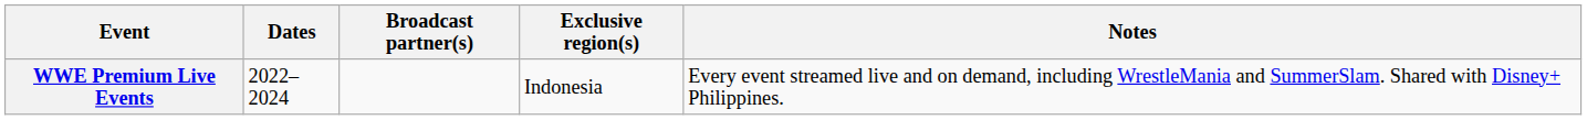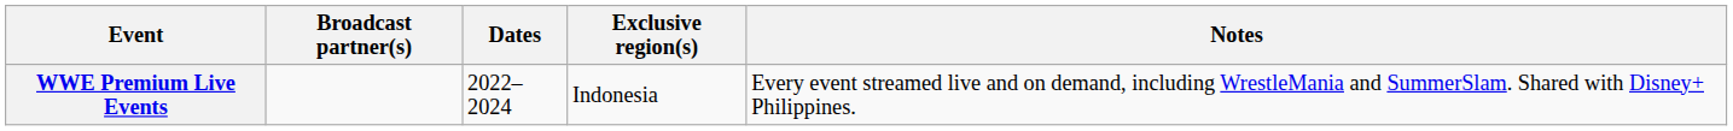 <table class="wikitable plainrowheaders sortable" style="width:99%;">
 <tr>
 <th>Event</th>
+<th>Broadcast partner(s)</th>
 <th>Dates</th>
-<th>Broadcast partner(s)</th>
 <th>Exclusive region(s)</th>
 <th>Notes</th>
 </tr>
 <tr>
 <th scope="row"><a href='#'>WWE Premium Live Events</a></th>
+<td></td>
 <td>2022–2024</td>
-<td></td>
 <td>Indonesia</td>
 <td>Every event streamed live and on demand, including <a href='#'>WrestleMania</a> and <a href='#'>SummerSlam</a>. Shared with <a href='#'>Disney+</a> Philippines.</td>
 </tr>
 </table>
